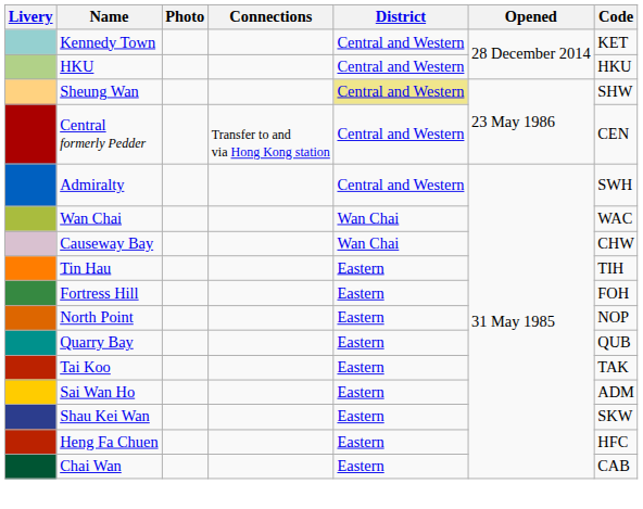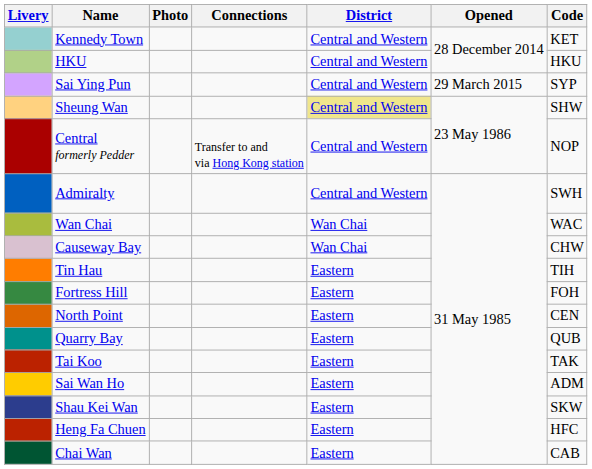 <table class="wikitable sortable">
 <tr>
 <th class="unsortable"><a href='#'>Livery</a></th>
 <th>Name</th>
 <th class="unsortable">Photo</th>
 <th>Connections</th>
 <th><a href='#'>District</a></th>
 <th data-sort-type="date">Opened</th>
 <th>Code</th>
 </tr>
 <tr>
 <td style="background:#95D0D0;"></td>
 <td><a href='#'>Kennedy Town</a></td>
 <td></td>
 <td></td>
 <td><a href='#'>Central and Western</a></td>
 <td rowspan="2">28 December 2014</td>
 <td>KET</td>
 </tr>
 <tr>
 <td style="background:#B1D188;"></td>
 <td><a href='#'>HKU</a></td>
 <td></td>
 <td></td>
 <td><a href='#'>Central and Western</a></td>
 <td>HKU</td>
 </tr>
 <tr>
+<td style="background:#D3A4FF;"></td>
+<td><a href='#'>Sai Ying Pun</a></td>
+<td></td>
+<td></td>
+<td><a href='#'>Central and Western</a></td>
+<td>29 March 2015</td>
+<td>SYP</td>
+</tr>
+<tr>
 <td style="background:#FFD280;"></td>
 <td><a href='#'>Sheung Wan</a></td>
 <td></td>
 <td></td>
 <td style="background: khaki;"><a href='#'>Central and Western</a></td>
 <td rowspan="2">23 May 1986</td>
 <td>SHW</td>
 </tr>
 <tr>
 <td style="background:#AA0000;"></td>
 <td><a href='#'>Central</a><br><em><small>formerly Pedder</small></em></td>
 <td></td>
 <td><br><small>Transfer to  and <br>via <a href='#'>Hong Kong station</a></small></td>
 <td><a href='#'>Central and Western</a></td>
-<td>CEN</td>
+<td>NOP</td>
 </tr>
 <tr>
 <td style="background:#0060C0;"></td>
 <td><a href='#'>Admiralty</a></td>
 <td></td>
 <td><br><br></td>
 <td><a href='#'>Central and Western</a></td>
 <td rowspan="12">31 May 1985</td>
 <td>SWH</td>
 </tr>
 <tr>
 <td style="background:#A9BC3E;"></td>
 <td><a href='#'>Wan Chai</a></td>
 <td></td>
 <td></td>
 <td><a href='#'>Wan Chai</a></td>
 <td>WAC</td>
 </tr>
 <tr>
 <td style="background:#D9C1D0;"></td>
 <td><a href='#'>Causeway Bay</a></td>
 <td></td>
 <td></td>
 <td><a href='#'>Wan Chai</a></td>
 <td>CHW</td>
 </tr>
 <tr>
 <td style="background:#FF7D00;"></td>
 <td><a href='#'>Tin Hau</a></td>
 <td></td>
 <td></td>
 <td><a href='#'>Eastern</a></td>
 <td>TIH</td>
 </tr>
 <tr>
 <td style="background:#368941;"></td>
 <td><a href='#'>Fortress Hill</a></td>
 <td></td>
 <td></td>
 <td><a href='#'>Eastern</a></td>
 <td>FOH</td>
 </tr>
 <tr>
 <td style="background:#DD6600;"></td>
 <td><a href='#'>North Point</a></td>
 <td></td>
 <td></td>
 <td><a href='#'>Eastern</a></td>
-<td>NOP</td>
+<td>CEN</td>
 </tr>
 <tr>
 <td style="background:#00918C;"></td>
 <td><a href='#'>Quarry Bay</a></td>
 <td></td>
 <td></td>
 <td><a href='#'>Eastern</a></td>
 <td>QUB</td>
 </tr>
 <tr>
 <td style="background:#BB2200;"></td>
 <td><a href='#'>Tai Koo</a></td>
 <td></td>
 <td></td>
 <td><a href='#'>Eastern</a></td>
 <td>TAK</td>
 </tr>
 <tr>
 <td style="background:#FFCC00;"></td>
 <td><a href='#'>Sai Wan Ho</a></td>
 <td></td>
 <td></td>
 <td><a href='#'>Eastern</a></td>
 <td>ADM</td>
 </tr>
 <tr>
 <td style="background:#2C3D8D;"></td>
 <td><a href='#'>Shau Kei Wan</a></td>
 <td></td>
 <td></td>
 <td><a href='#'>Eastern</a></td>
 <td>SKW</td>
 </tr>
 <tr>
 <td style="background:#BB2200;"></td>
 <td><a href='#'>Heng Fa Chuen</a></td>
 <td></td>
 <td></td>
 <td><a href='#'>Eastern</a></td>
 <td>HFC</td>
 </tr>
 <tr>
 <td style="background:#005533;"></td>
 <td><a href='#'>Chai Wan</a></td>
 <td></td>
 <td></td>
 <td><a href='#'>Eastern</a></td>
 <td>CAB</td>
 </tr>
 </table>
